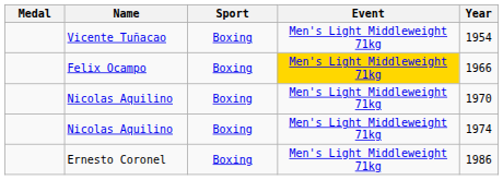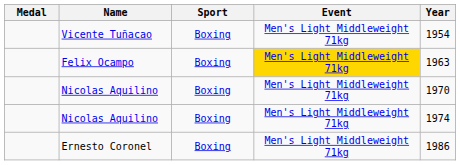 <table class="wikitable"  style="font-size:100%;  text-align:center;">
 <tr>
 <th width="65">Medal</th>
 <th width="140">Name</th>
 <th width="100">Sport</th>
 <th width="210">Event</th>
 <th width="40">Year</th>
 </tr>
 <tr>
 <td></td>
 <td align=left><a href='#'>Vicente Tuñacao</a></td>
 <td><a href='#'>Boxing</a></td>
 <td><a href='#'>Men's Light Middleweight 71kg</a></td>
 <td>1954</td>
 </tr>
 <tr>
 <td></td>
 <td align=left><a href='#'>Felix Ocampo</a></td>
 <td><a href='#'>Boxing</a></td>
 <td style="background: gold;"><a href='#'>Men's Light Middleweight 71kg</a></td>
-<td>1966</td>
+<td>1963</td>
 </tr>
 <tr>
 <td></td>
 <td align=left><a href='#'>Nicolas Aquilino</a></td>
 <td><a href='#'>Boxing</a></td>
 <td><a href='#'>Men's Light Middleweight 71kg</a></td>
 <td>1970</td>
 </tr>
 <tr>
 <td></td>
 <td align=left><a href='#'>Nicolas Aquilino</a></td>
 <td><a href='#'>Boxing</a></td>
 <td><a href='#'>Men's Light Middleweight 71kg</a></td>
 <td>1974</td>
 </tr>
 <tr>
 <td></td>
 <td align=left>Ernesto Coronel</td>
 <td><a href='#'>Boxing</a></td>
 <td><a href='#'>Men's Light Middleweight 71kg</a></td>
 <td>1986</td>
 </tr>
 </table>
